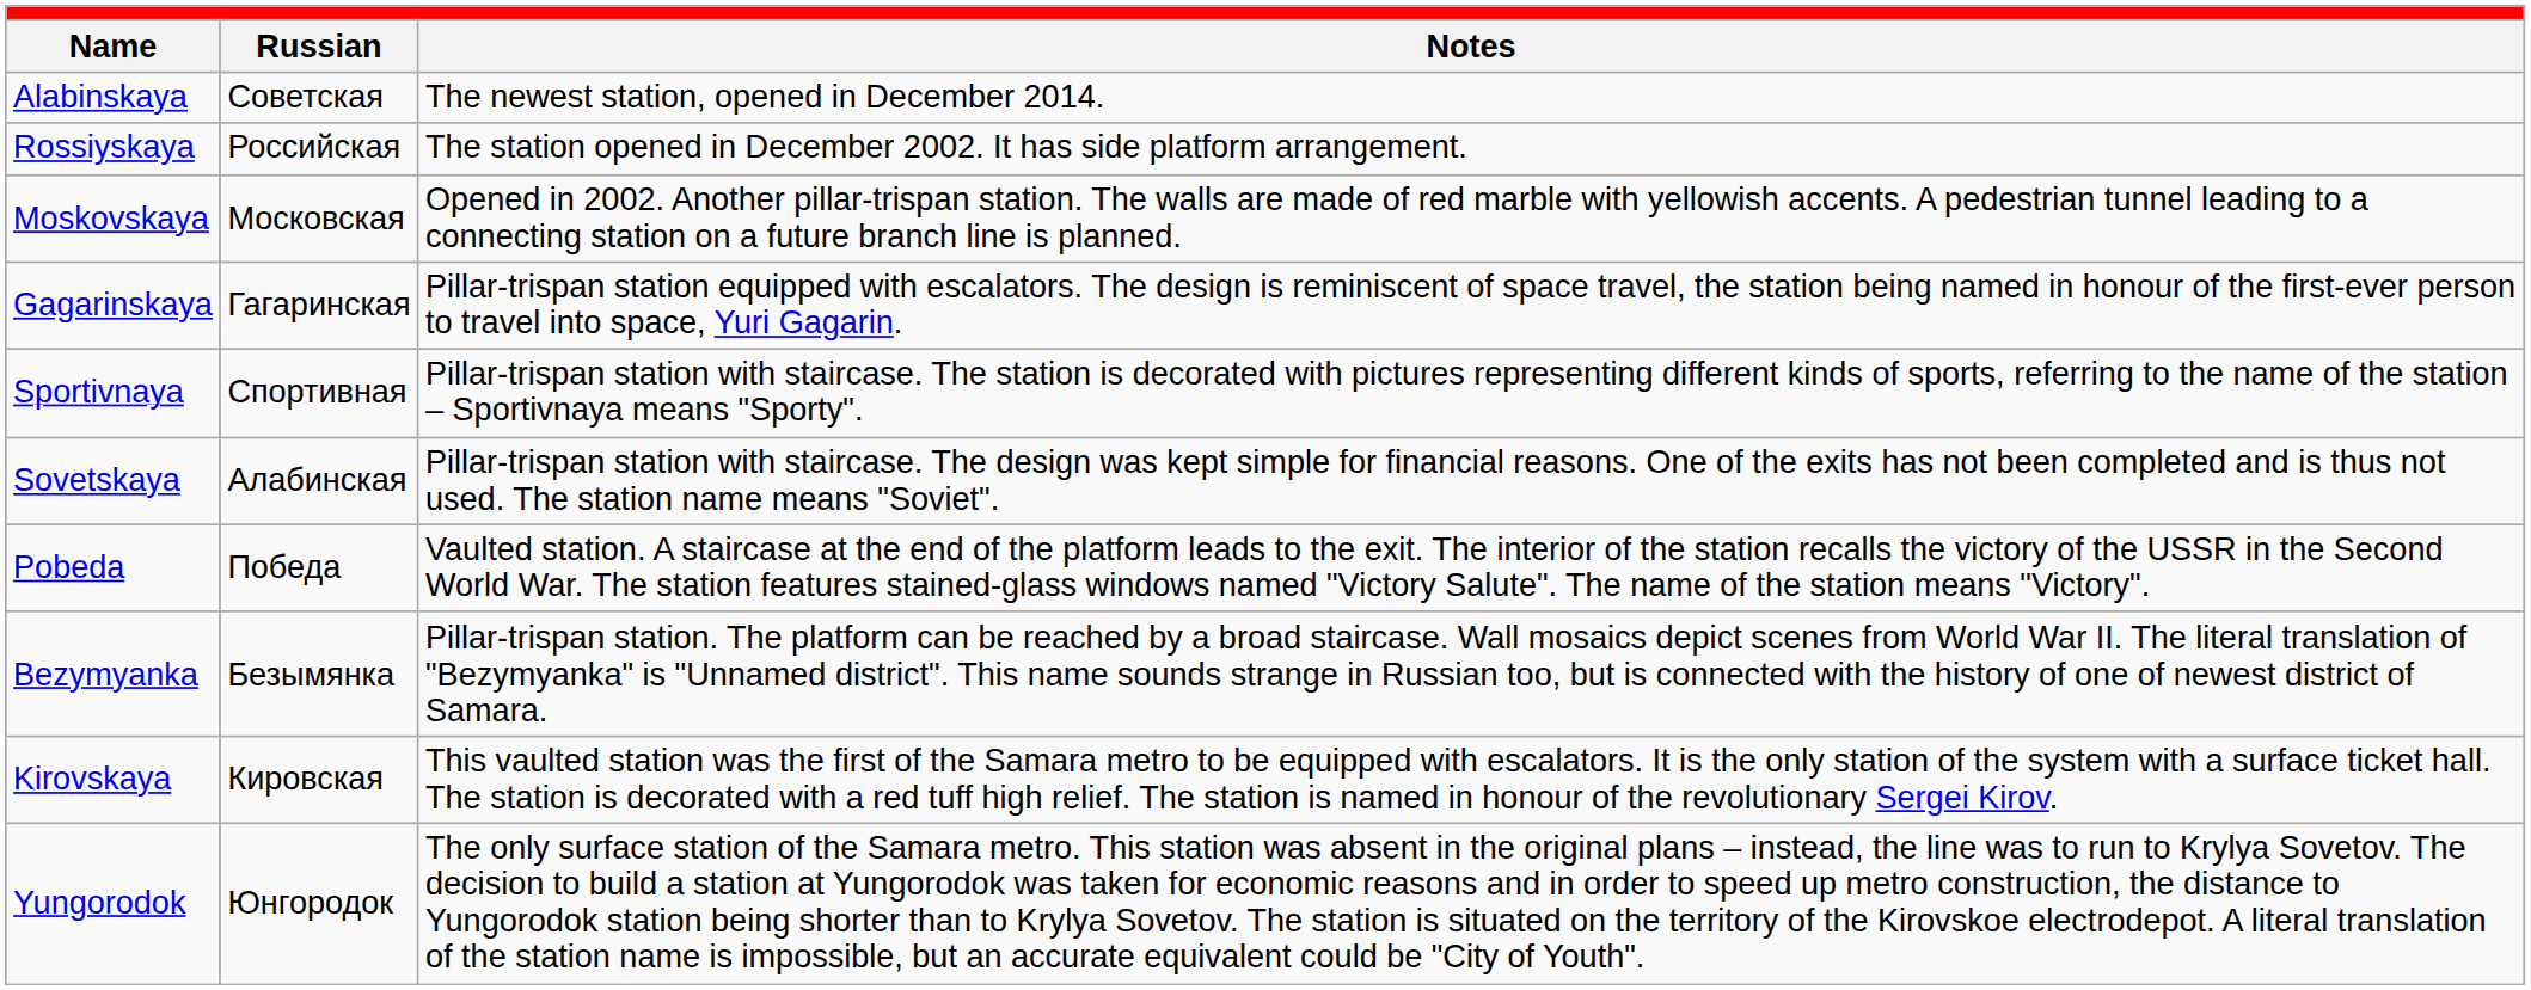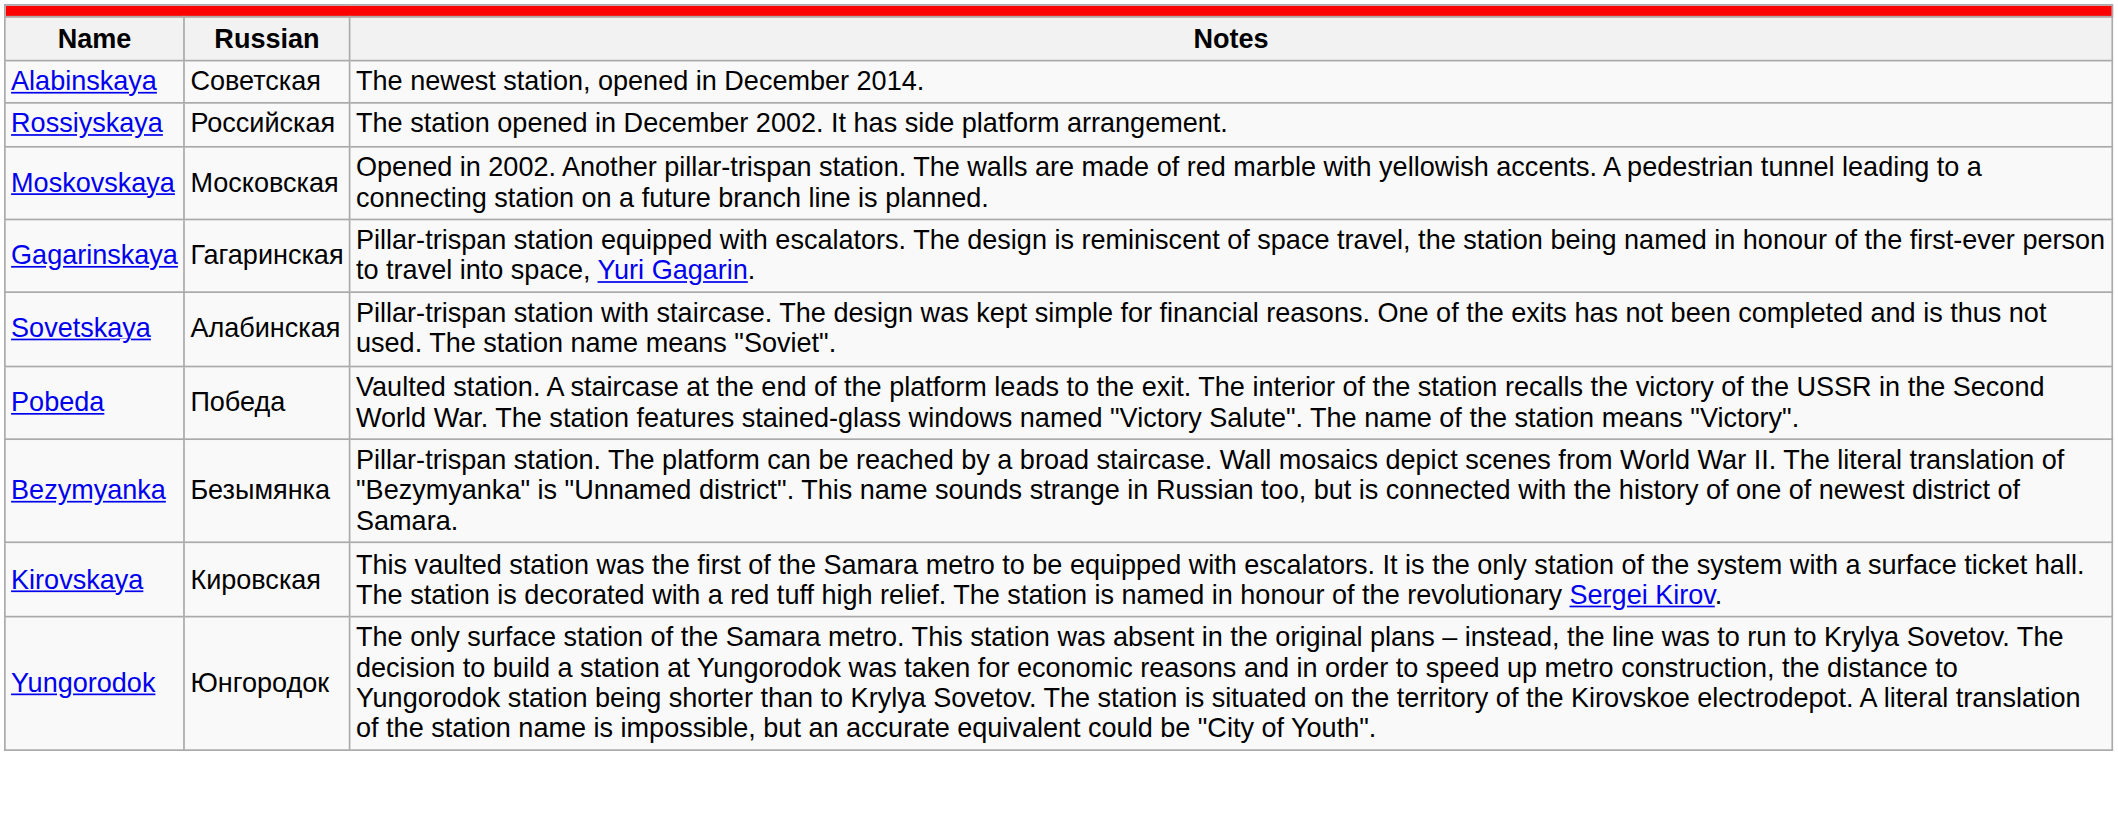 <table class="wikitable">
 <tr>
 <th colspan="3" style="background:#ff0000"></th>
 </tr>
 <tr>
 <th>Name</th>
 <th>Russian</th>
 <th>Notes</th>
 </tr>
 <tr>
 <td><a href='#'>Alabinskaya</a></td>
 <td>Советская</td>
 <td>The newest station, opened in December 2014.</td>
 </tr>
 <tr>
 <td><a href='#'>Rossiyskaya</a></td>
 <td>Российская</td>
 <td>The station opened in December 2002. It has side platform arrangement.</td>
 </tr>
 <tr>
 <td><a href='#'>Moskovskaya</a></td>
 <td>Московская</td>
 <td>Opened in 2002. Another pillar-trispan station. The walls are made of red marble with yellowish accents. A pedestrian tunnel leading to a connecting station on a future branch line is planned.</td>
 </tr>
 <tr>
 <td><a href='#'>Gagarinskaya</a></td>
 <td>Гагаринская</td>
 <td>Pillar-trispan station equipped with escalators. The design is reminiscent of space travel, the station being named in honour of the first-ever person to travel into space, <a href='#'>Yuri Gagarin</a>.</td>
 </tr>
 <tr>
-<td><a href='#'>Sportivnaya</a></td>
-<td>Спортивная</td>
-<td>Pillar-trispan station with staircase. The station is decorated with pictures representing different kinds of sports, referring to the name of the station – Sportivnaya means "Sporty".</td>
-</tr>
-<tr>
 <td><a href='#'>Sovetskaya</a></td>
 <td>Алабинская</td>
 <td>Pillar-trispan station with staircase. The design was kept simple for financial reasons. One of the exits has not been completed and is thus not used. The station name means "Soviet".</td>
 </tr>
 <tr>
 <td><a href='#'>Pobeda</a></td>
 <td>Победа</td>
 <td>Vaulted station. A staircase at the end of the platform leads to the exit. The interior of the station recalls the victory of the USSR in the Second World War. The station features stained-glass windows named "Victory Salute". The name of the station means "Victory".</td>
 </tr>
 <tr>
 <td><a href='#'>Bezymyanka</a></td>
 <td>Безымянка</td>
 <td>Pillar-trispan station. The platform can be reached by a broad staircase. Wall mosaics depict scenes from World War II. The literal translation of "Bezymyanka" is "Unnamed district". This name sounds strange in Russian too, but is connected with the history of one of newest district of Samara.</td>
 </tr>
 <tr>
 <td><a href='#'>Kirovskaya</a></td>
 <td>Кировская</td>
 <td>This vaulted station was the first of the Samara metro to be equipped with escalators. It is the only station of the system with a surface ticket hall. The station is decorated with a red tuff high relief. The station is named in honour of the revolutionary <a href='#'>Sergei Kirov</a>.</td>
 </tr>
 <tr>
 <td><a href='#'>Yungorodok</a></td>
 <td>Юнгородок</td>
 <td>The only surface station of the Samara metro. This station was absent in the original plans – instead, the line was to run to Krylya Sovetov. The decision to build a station at Yungorodok was taken for economic reasons and in order to speed up metro construction, the distance to Yungorodok station being shorter than to Krylya Sovetov. The station is situated on the territory of the Kirovskoe electrodepot. A literal translation of the station name is impossible, but an accurate equivalent could be "City of Youth".</td>
 </tr>
 </table>
